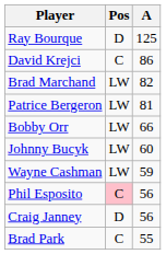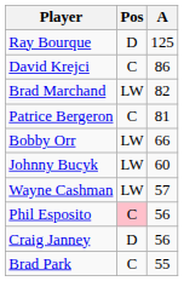 <table class="wikitable" style="text-align:center;">
 <tr>
 <th>Player</th>
 <th>Pos</th>
 <th>A</th>
 </tr>
 <tr>
 <td style="text-align:left;"><a href='#'>Ray Bourque</a></td>
 <td>D</td>
 <td>125</td>
 </tr>
 <tr>
 <td style="text-align:left;"><a href='#'>David Krejci</a></td>
 <td>C</td>
 <td>86</td>
 </tr>
 <tr>
 <td style="text-align:left;"><a href='#'>Brad Marchand</a></td>
 <td>LW</td>
 <td>82</td>
 </tr>
 <tr>
 <td style="text-align:left;"><a href='#'>Patrice Bergeron</a></td>
-<td>LW</td>
+<td>C</td>
 <td>81</td>
 </tr>
 <tr>
 <td style="text-align:left;"><a href='#'>Bobby Orr</a></td>
 <td>LW</td>
 <td>66</td>
 </tr>
 <tr>
 <td style="text-align:left;"><a href='#'>Johnny Bucyk</a></td>
 <td>LW</td>
 <td>60</td>
 </tr>
 <tr>
 <td style="text-align:left;"><a href='#'>Wayne Cashman</a></td>
 <td>LW</td>
-<td>59</td>
+<td>57</td>
 </tr>
 <tr>
 <td style="text-align:left;"><a href='#'>Phil Esposito</a></td>
 <td style="background: pink;">C</td>
 <td>56</td>
 </tr>
 <tr>
 <td style="text-align:left;"><a href='#'>Craig Janney</a></td>
 <td>D</td>
 <td>56</td>
 </tr>
 <tr>
 <td style="text-align:left;"><a href='#'>Brad Park</a></td>
 <td>C</td>
 <td>55</td>
 </tr>
 </table>
